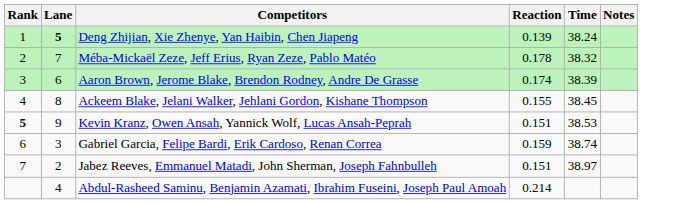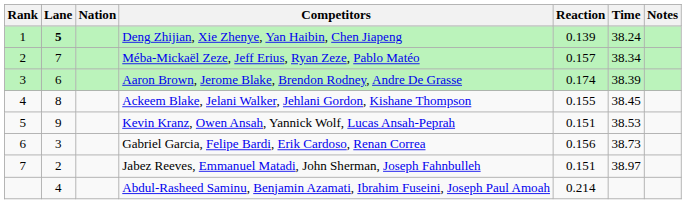 <table class="wikitable sortable" style="text-align:center; font-size:95%">
 <tr>
 <th>Rank</th>
 <th>Lane</th>
+<th>Nation</th>
 <th>Competitors</th>
 <th>Reaction</th>
 <th>Time</th>
 <th>Notes</th>
 </tr>
 <tr style="background:#bbf3bb;">
 <td>1</td>
 <td><strong>5</strong></td>
+<td align=left></td>
 <td align=left><a href='#'>Deng Zhijian</a>, <a href='#'>Xie Zhenye</a>, <a href='#'>Yan Haibin</a>, <a href='#'>Chen Jiapeng</a></td>
 <td>0.139</td>
 <td>38.24</td>
 <td></td>
 </tr>
 <tr style="background:#bbf3bb;">
 <td>2</td>
 <td>7</td>
+<td align=left></td>
 <td align=left><a href='#'>Méba-Mickaël Zeze</a>, <a href='#'>Jeff Erius</a>, <a href='#'>Ryan Zeze</a>, <a href='#'>Pablo Matéo</a></td>
-<td>0.178</td>
-<td>38.32</td>
+<td>0.157</td>
+<td>38.34</td>
 <td></td>
 </tr>
 <tr style="background:#bbf3bb;">
 <td>3</td>
 <td>6</td>
+<td align=left></td>
 <td align=left><a href='#'>Aaron Brown</a>, <a href='#'>Jerome Blake</a>, <a href='#'>Brendon Rodney</a>, <a href='#'>Andre De Grasse</a></td>
 <td>0.174</td>
 <td>38.39</td>
 <td></td>
 </tr>
 <tr>
 <td>4</td>
 <td>8</td>
+<td align=left></td>
 <td align=left><a href='#'>Ackeem Blake</a>, <a href='#'>Jelani Walker</a>, <a href='#'>Jehlani Gordon</a>, <a href='#'>Kishane Thompson</a></td>
 <td>0.155</td>
 <td>38.45</td>
 <td></td>
 </tr>
 <tr>
-<td><strong>5</strong></td>
+<td>5</td>
 <td>9</td>
+<td align=left></td>
 <td align=left><a href='#'>Kevin Kranz</a>, <a href='#'>Owen Ansah</a>, Yannick Wolf, <a href='#'>Lucas Ansah-Peprah</a></td>
 <td>0.151</td>
 <td>38.53</td>
 <td></td>
 </tr>
 <tr>
 <td>6</td>
 <td>3</td>
+<td align=left></td>
 <td align=left>Gabriel Garcia, <a href='#'>Felipe Bardi</a>, <a href='#'>Erik Cardoso</a>, <a href='#'>Renan Correa</a></td>
-<td>0.159</td>
-<td>38.74</td>
+<td>0.156</td>
+<td>38.73</td>
 <td></td>
 </tr>
 <tr>
 <td>7</td>
 <td>2</td>
+<td align=left></td>
 <td align=left>Jabez Reeves, <a href='#'>Emmanuel Matadi</a>, John Sherman, <a href='#'>Joseph Fahnbulleh</a></td>
 <td>0.151</td>
 <td>38.97</td>
 <td></td>
 </tr>
 <tr>
 <td></td>
 <td>4</td>
+<td align=left></td>
 <td align=left><a href='#'>Abdul-Rasheed Saminu</a>, <a href='#'>Benjamin Azamati</a>, <a href='#'>Ibrahim Fuseini</a>, <a href='#'>Joseph Paul Amoah</a></td>
 <td>0.214</td>
 <td></td>
 <td></td>
 </tr>
 </table>
